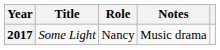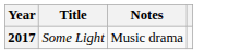 <table class="wikitable plainrowheaders">
 <tr>
 <th scope="col">Year</th>
 <th scope="col">Title</th>
-<th scope="col">Role</th>
 <th scope="col">Notes</th>
 <th scope="col"></th>
 </tr>
 <tr>
 <th scope="row">2017</th>
 <td><em>Some Light</em></td>
-<td>Nancy </td>
 <td>Music drama</td>
 <td style="text-align:center"></td>
 </tr>
 </table>
